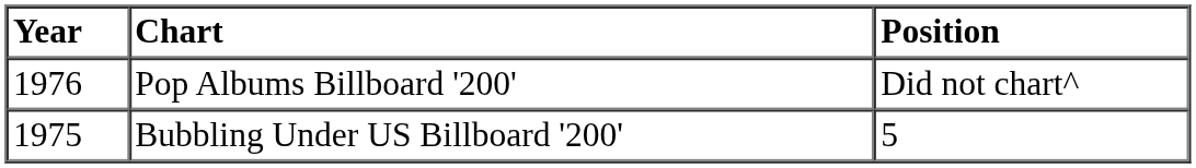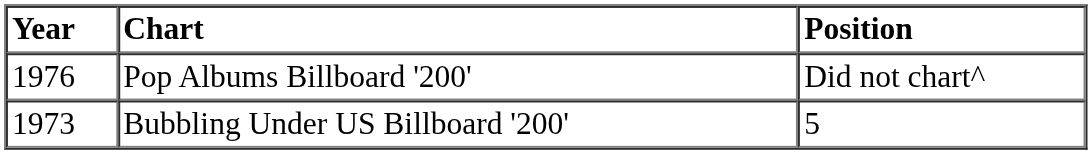 <table border=1 cellspacing=0 cellpadding=2 width="550px">
 <tr>
 <th align="left">Year</th>
 <th align="left">Chart</th>
 <th align="left">Position</th>
 </tr>
 <tr>
 <td align="left">1976</td>
 <td align="left">Pop Albums Billboard '200'</td>
 <td align="left">Did not chart^</td>
 </tr>
 <tr>
-<td align="left">1975</td>
+<td align="left">1973</td>
 <td align="left">Bubbling Under US Billboard '200'</td>
 <td align="left">5</td>
 </tr>
 </table>
